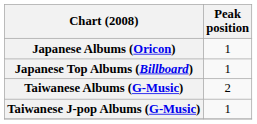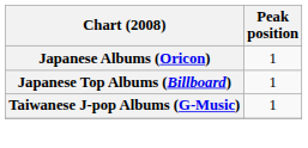 <table class="wikitable plainrowheaders" style="text-align:center">
 <tr>
 <th scope="col">Chart (2008)</th>
 <th scope="col">Peak<br>position</th>
 </tr>
 <tr>
 <th scope="row">Japanese Albums (<a href='#'>Oricon</a>)</th>
 <td>1</td>
 </tr>
 <tr>
 <th scope="row">Japanese Top Albums (<a href='#'><em>Billboard</em></a>)</th>
 <td style="text-align:center;">1</td>
 </tr>
 <tr>
-<th scope="row">Taiwanese Albums (<a href='#'>G-Music</a>)</th>
-<td align="center">2</td>
-</tr>
-<tr>
 <th scope="row">Taiwanese J-pop Albums (<a href='#'>G-Music</a>)</th>
 <td align="center">1</td>
 </tr>
 <tr>
 </tr>
 </table>
